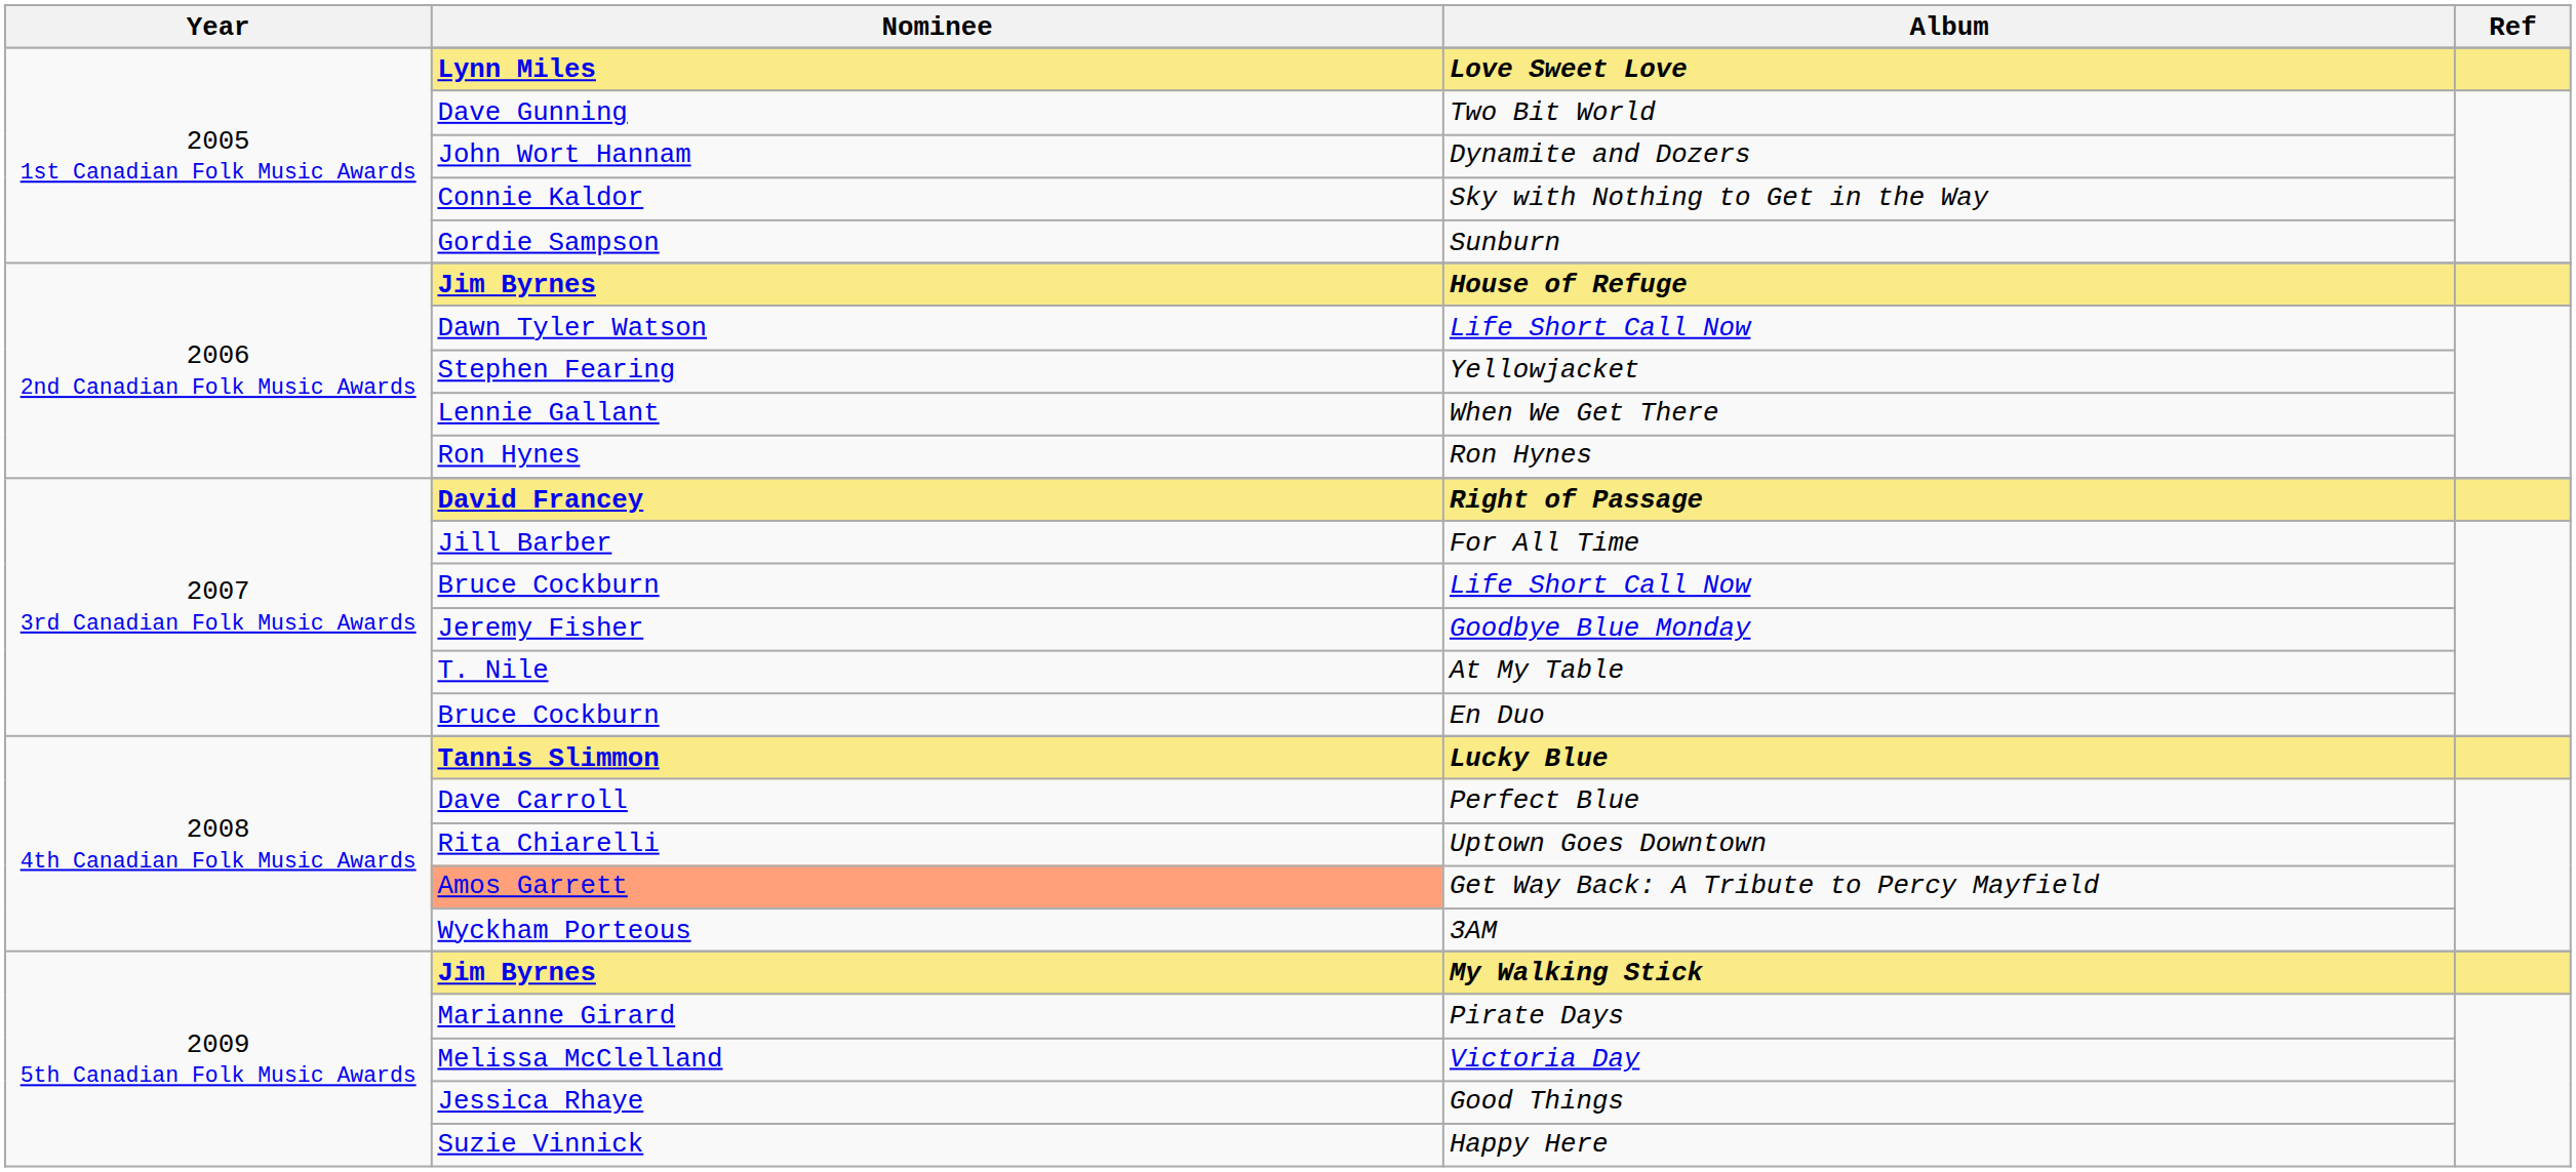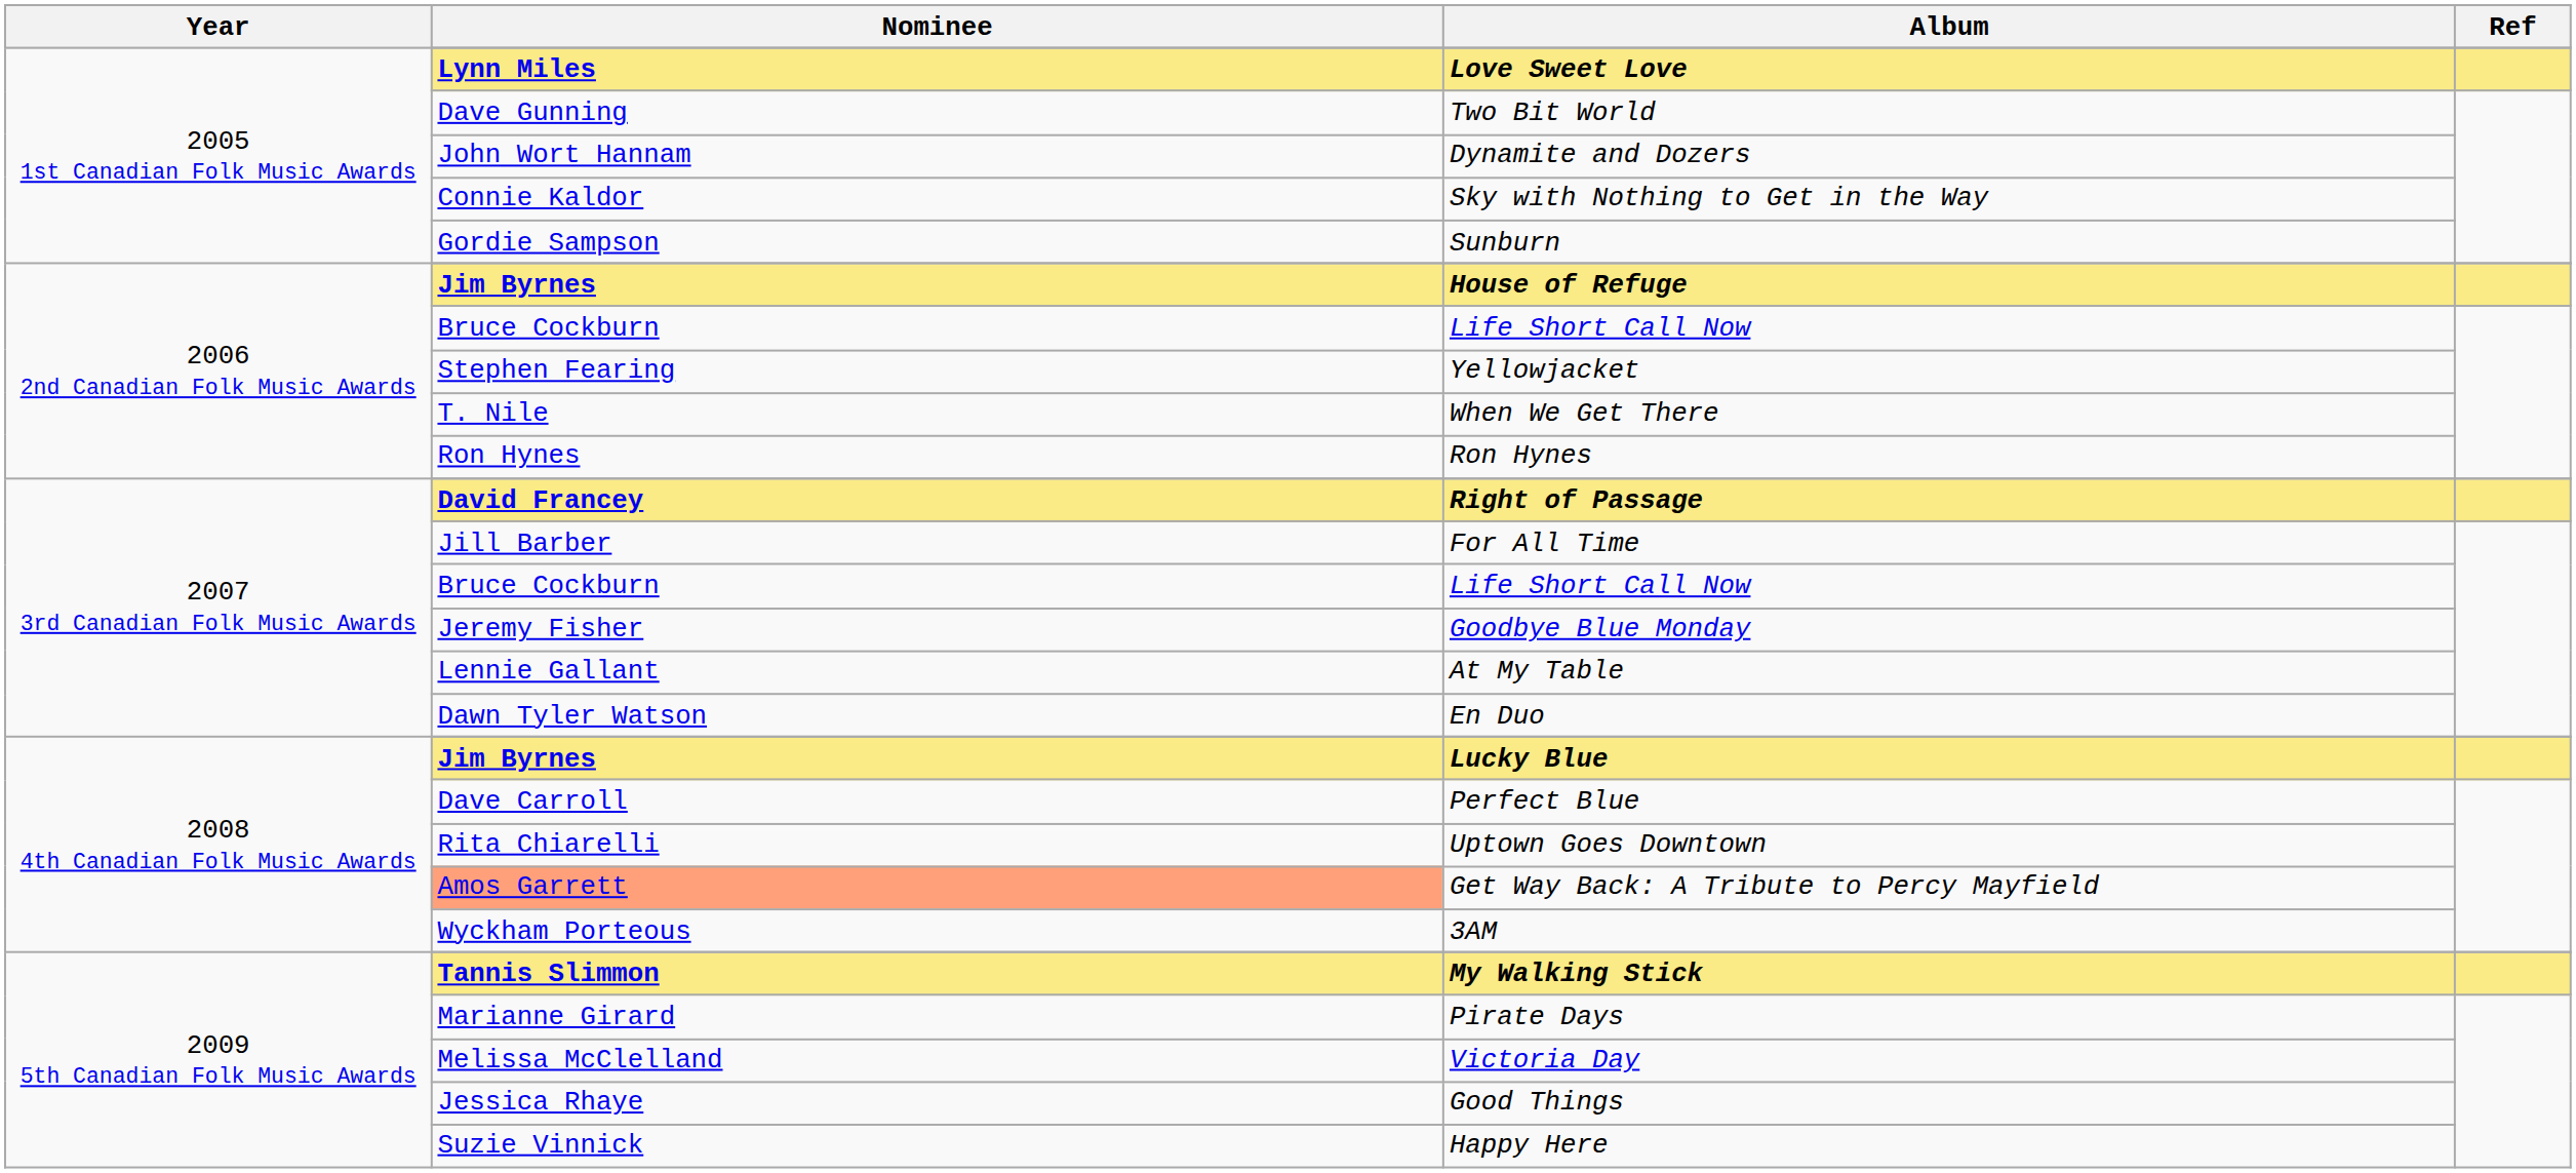 <table class="wikitable" style="width:100%;">
 <tr style="background:#bebebe;">
 <th style="width:8%;">Year</th>
 <th style="width:19%;">Nominee</th>
 <th style="width:19%;">Album</th>
 <th style="width:2%;">Ref</th>
 </tr>
 <tr>
 <td rowspan="6" align="center">2005 <br> <small><a href='#'>1st Canadian Folk Music Awards</a></small></td>
 </tr>
 <tr style="background:#FAEB86;">
 <td><strong><a href='#'>Lynn Miles</a></strong></td>
 <td><strong><em>Love Sweet Love</em></strong></td>
 <td></td>
 </tr>
 <tr>
 <td><a href='#'>Dave Gunning</a></td>
 <td><em>Two Bit World</em></td>
 <td rowspan=4></td>
 </tr>
 <tr>
 <td><a href='#'>John Wort Hannam</a></td>
 <td><em>Dynamite and Dozers</em></td>
 </tr>
 <tr>
 <td><a href='#'>Connie Kaldor</a></td>
 <td><em>Sky with Nothing to Get in the Way</em></td>
 </tr>
 <tr>
 <td><a href='#'>Gordie Sampson</a></td>
 <td><em>Sunburn</em></td>
 </tr>
 <tr>
 <td rowspan="6" align="center">2006 <br> <small><a href='#'>2nd Canadian Folk Music Awards</a></small></td>
 </tr>
 <tr style="background:#FAEB86;">
 <td><strong><a href='#'>Jim Byrnes</a></strong></td>
 <td><strong><em>House of Refuge</em></strong></td>
 <td></td>
 </tr>
 <tr>
-<td><a href='#'>Dawn Tyler Watson</a></td>
+<td><a href='#'>Bruce Cockburn</a></td>
 <td><em><a href='#'>Life Short Call Now</a></em></td>
 <td rowspan=4></td>
 </tr>
 <tr>
 <td><a href='#'>Stephen Fearing</a></td>
 <td><em>Yellowjacket</em></td>
 </tr>
 <tr>
-<td><a href='#'>Lennie Gallant</a></td>
+<td><a href='#'>T. Nile</a></td>
 <td><em>When We Get There</em></td>
 </tr>
 <tr>
 <td><a href='#'>Ron Hynes</a></td>
 <td><em>Ron Hynes</em></td>
 </tr>
 <tr>
 <td rowspan="7" align="center">2007 <br> <small><a href='#'>3rd Canadian Folk Music Awards</a></small></td>
 </tr>
 <tr style="background:#FAEB86;">
 <td><strong><a href='#'>David Francey</a></strong></td>
 <td><strong><em>Right of Passage</em></strong></td>
 <td></td>
 </tr>
 <tr>
 <td><a href='#'>Jill Barber</a></td>
 <td><em>For All Time</em></td>
 <td rowspan=5></td>
 </tr>
 <tr>
 <td><a href='#'>Bruce Cockburn</a></td>
 <td><em><a href='#'>Life Short Call Now</a></em></td>
 </tr>
 <tr>
 <td><a href='#'>Jeremy Fisher</a></td>
 <td><em><a href='#'>Goodbye Blue Monday</a></em></td>
 </tr>
 <tr>
-<td><a href='#'>T. Nile</a></td>
+<td><a href='#'>Lennie Gallant</a></td>
 <td><em>At My Table</em></td>
 </tr>
 <tr>
-<td><a href='#'>Bruce Cockburn</a></td>
+<td><a href='#'>Dawn Tyler Watson</a></td>
 <td><em>En Duo</em></td>
 </tr>
 <tr>
 <td rowspan="6" align="center">2008 <br> <small><a href='#'>4th Canadian Folk Music Awards</a></small></td>
 </tr>
 <tr style="background:#FAEB86;">
-<td><strong><a href='#'>Tannis Slimmon</a></strong></td>
+<td><strong><a href='#'>Jim Byrnes</a></strong></td>
 <td><strong><em>Lucky Blue</em></strong></td>
 <td></td>
 </tr>
 <tr>
 <td><a href='#'>Dave Carroll</a></td>
 <td><em>Perfect Blue</em></td>
 <td rowspan=4></td>
 </tr>
 <tr>
 <td><a href='#'>Rita Chiarelli</a></td>
 <td><em>Uptown Goes Downtown</em></td>
 </tr>
 <tr>
 <td style="background: lightsalmon;"><a href='#'>Amos Garrett</a></td>
 <td><em>Get Way Back: A Tribute to Percy Mayfield</em></td>
 </tr>
 <tr>
 <td><a href='#'>Wyckham Porteous</a></td>
 <td><em>3AM</em></td>
 </tr>
 <tr>
 <td rowspan="6" align="center">2009 <br> <small><a href='#'>5th Canadian Folk Music Awards</a></small></td>
 </tr>
 <tr style="background:#FAEB86;">
-<td><strong><a href='#'>Jim Byrnes</a></strong></td>
+<td><strong><a href='#'>Tannis Slimmon</a></strong></td>
 <td><strong><em>My Walking Stick</em></strong></td>
 <td></td>
 </tr>
 <tr>
 <td><a href='#'>Marianne Girard</a></td>
 <td><em>Pirate Days</em></td>
 <td rowspan=4></td>
 </tr>
 <tr>
 <td><a href='#'>Melissa McClelland</a></td>
 <td><em><a href='#'>Victoria Day</a></em></td>
 </tr>
 <tr>
 <td><a href='#'>Jessica Rhaye</a></td>
 <td><em>Good Things</em></td>
 </tr>
 <tr>
 <td><a href='#'>Suzie Vinnick</a></td>
 <td><em>Happy Here</em></td>
 </tr>
 </table>
